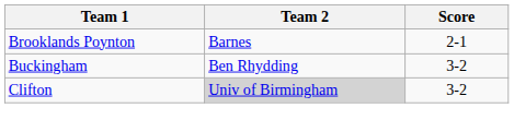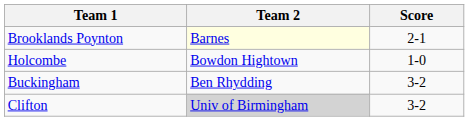 <table class="wikitable" style="font-size: 100%">
 <tr>
 <th width=200>Team 1</th>
 <th width=200>Team 2</th>
 <th width=100>Score</th>
 </tr>
 <tr>
 <td><a href='#'>Brooklands Poynton</a></td>
-<td><a href='#'>Barnes</a></td>
+<td style="background: lightyellow;"><a href='#'>Barnes</a></td>
 <td align=center>2-1</td>
+</tr>
+<tr>
+<td><a href='#'>Holcombe</a></td>
+<td><a href='#'>Bowdon Hightown</a></td>
+<td align=center>1-0</td>
 </tr>
 <tr>
 <td><a href='#'>Buckingham</a></td>
 <td><a href='#'>Ben Rhydding</a></td>
 <td align=center>3-2</td>
 </tr>
 <tr>
 <td><a href='#'>Clifton</a></td>
 <td style="background: lightgrey;"><a href='#'>Univ of Birmingham</a></td>
 <td align=center>3-2</td>
 </tr>
 </table>
